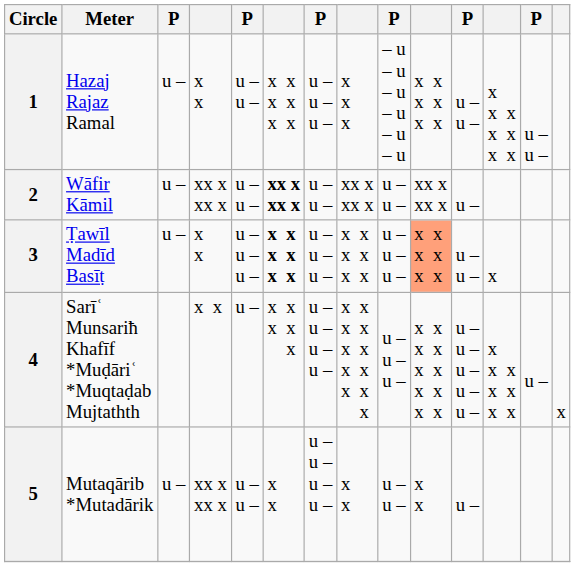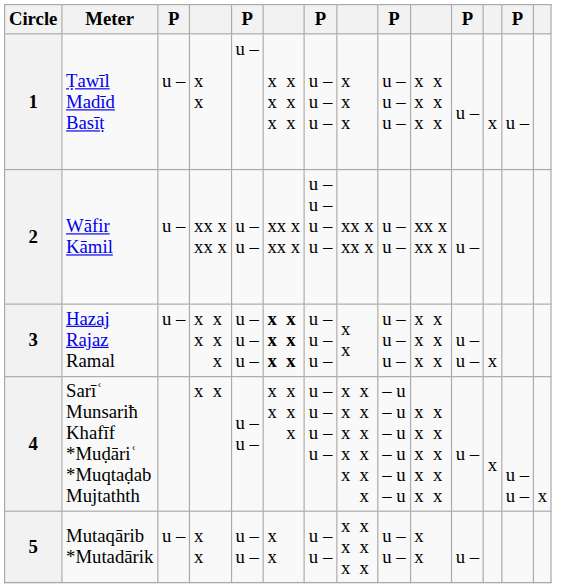 <table class="wikitable">
 <tr>
 <th>Circle</th>
 <th>Meter</th>
 <th>P</th>
 <th></th>
 <th>P</th>
 <th></th>
 <th>P</th>
 <th></th>
 <th>P</th>
 <th></th>
 <th>P</th>
 <th></th>
 <th>P</th>
 <th></th>
 </tr>
 <tr>
 <th>1</th>
-<td><a href='#'>Hazaj</a><br><a href='#'>Rajaz</a><br>Ramal</td>
+<td><a href='#'>Ṭawīl</a><br><a href='#'>Madīd</a><br><a href='#'>Basīṭ</a></td>
 <td>u –<br> <br> </td>
 <td>x<br>x<br> </td>
-<td>u –<br>u –<br> </td>
+<td>u –<br> <br> <br> <br> <br> </td>
 <td>x  x<br>x  x<br>x  x</td>
 <td>u –<br>u –<br>u –</td>
 <td>x<br>x<br>x</td>
-<td>– u<br>– u<br>– u<br>– u<br>– u<br>– u</td>
+<td>u –<br>u –<br>u –</td>
 <td>x  x<br>x  x<br>x  x</td>
-<td><br>u –<br>u –</td>
-<td><br><br>x<br>x  x<br>x  x<br>x  x</td>
-<td><br><br><br><br>u –<br>u –</td>
+<td> <br>u –</td>
+<td><br><br>x</td>
+<td><br><br>u –</td>
 <td></td>
 </tr>
 <tr>
 <th>2</th>
 <td><a href='#'>Wāfir</a><br><a href='#'>Kāmil</a></td>
 <td>u –<br> </td>
 <td>xx x<br>xx x</td>
 <td>u –<br>u –</td>
-<td><strong>xx x<br>xx x</strong></td>
-<td>u –<br>u –</td>
+<td>xx x<br>xx x</td>
+<td>u –<br>u –<br>u –<br>u –<br> <br> </td>
 <td>xx x<br>xx x</td>
 <td>u –<br>u –</td>
 <td>xx x<br>xx x</td>
 <td> <br>u –</td>
 <td></td>
 <td></td>
 <td></td>
 </tr>
 <tr>
 <th>3</th>
-<td><a href='#'>Ṭawīl</a><br><a href='#'>Madīd</a><br><a href='#'>Basīṭ</a></td>
+<td><a href='#'>Hazaj</a><br><a href='#'>Rajaz</a><br>Ramal</td>
 <td>u –<br> <br> </td>
-<td>x<br>x<br> </td>
+<td>x  x<br>x  x<br>    x</td>
 <td>u –<br>u –<br>u –</td>
 <td><strong>x  x<br>x  x<br>x  x</strong></td>
 <td>u –<br>u –<br>u –</td>
+<td>x<br>x</td>
+<td>u –<br>u –<br>u –</td>
 <td>x  x<br>x  x<br>x  x</td>
-<td>u –<br>u –<br>u –</td>
-<td style="background: lightsalmon;">x  x<br>x  x<br>x  x</td>
 <td><br>u –<br>u –</td>
 <td><br><br>x</td>
 <td></td>
 <td></td>
 </tr>
 <tr>
 <th>4</th>
 <td>Sarīʿ<br>Munsariħ<br>Khafīf<br>*Muḍāriʿ<br>*Muqtaḍab<br>Mujtathth<br></td>
 <td></td>
 <td>x  x<br> <br> <br> <br> <br> </td>
-<td>u –<br> <br> <br> <br> <br> </td>
+<td>u –<br>u –<br> </td>
 <td>x  x<br>x  x<br>    x<br> <br> <br> </td>
 <td>u –<br>u –<br>u –<br>u –<br> <br> </td>
 <td>x  x<br>x  x<br>x  x<br>x  x<br>x  x<br>    x</td>
-<td>u –<br>u –<br>u –</td>
+<td>– u<br>– u<br>– u<br>– u<br>– u<br>– u</td>
 <td><br>x  x<br>x  x<br>x  x<br>x  x<br>x  x</td>
-<td><br>u –<br>u –<br>u –<br>u –<br>u –</td>
-<td><br><br>x<br>x  x<br>x  x<br>x  x</td>
-<td><br><br>u –</td>
+<td> <br>u –</td>
+<td><br><br>x</td>
+<td><br><br><br><br>u –<br>u –</td>
 <td><br><br><br><br><br>x</td>
 </tr>
 <tr>
 <th>5</th>
 <td>Mutaqārib<br>*Mutadārik</td>
 <td>u –<br> </td>
-<td>xx x<br>xx x</td>
+<td>x<br>x</td>
 <td>u –<br>u –</td>
 <td>x <br>x</td>
-<td>u –<br>u –<br>u –<br>u –<br> <br> </td>
-<td>x<br>x</td>
+<td>u –<br>u –</td>
+<td>x  x<br>x  x<br>x  x</td>
 <td>u –<br>u –</td>
 <td>x<br>x</td>
 <td><br>u –</td>
 <td></td>
 <td></td>
 <td></td>
 </tr>
 <tr>
 </tr>
 </table>
